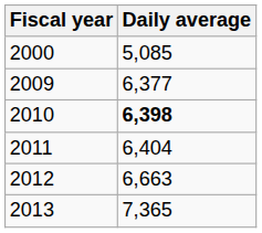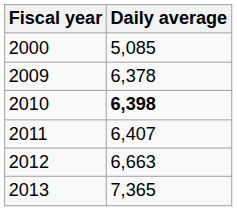 <table class="wikitable">
 <tr>
 <th>Fiscal year</th>
 <th>Daily average</th>
 </tr>
 <tr>
 <td>2000</td>
 <td>5,085</td>
 </tr>
 <tr>
 <td>2009</td>
-<td>6,377</td>
+<td>6,378</td>
 </tr>
 <tr>
 <td>2010</td>
 <td><strong>6,398</strong></td>
 </tr>
 <tr>
 <td>2011</td>
-<td>6,404</td>
+<td>6,407</td>
 </tr>
 <tr>
 <td>2012</td>
 <td>6,663</td>
 </tr>
 <tr>
 <td>2013</td>
 <td>7,365</td>
 </tr>
 </table>
